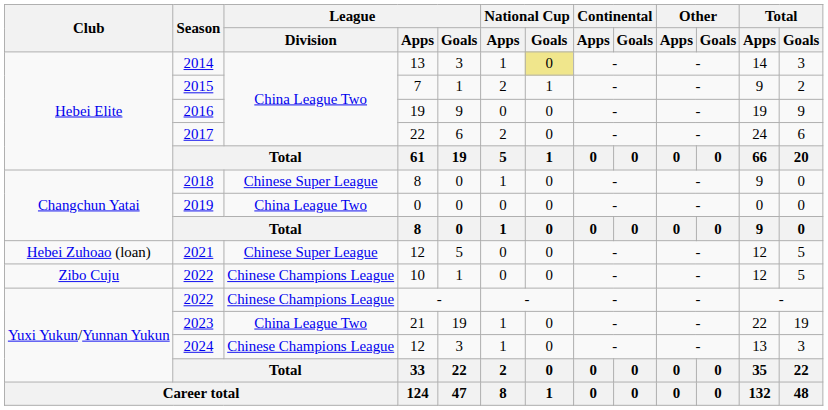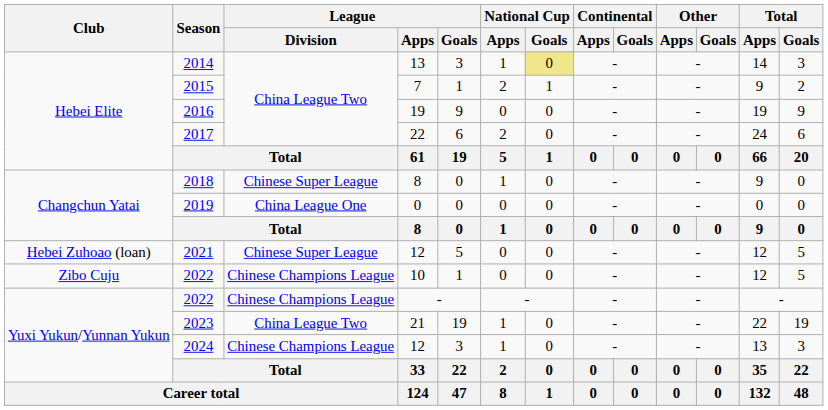 <table class="wikitable" style="text-align: center">
 <tr>
 <th rowspan="2">Club</th>
 <th rowspan="2">Season</th>
 <th colspan="3">League</th>
 <th colspan="2">National Cup</th>
 <th colspan="2">Continental</th>
 <th colspan="2">Other</th>
 <th colspan="2">Total</th>
 </tr>
 <tr>
 <th>Division</th>
 <th>Apps</th>
 <th>Goals</th>
 <th>Apps</th>
 <th>Goals</th>
 <th>Apps</th>
 <th>Goals</th>
 <th>Apps</th>
 <th>Goals</th>
 <th>Apps</th>
 <th>Goals</th>
 </tr>
 <tr>
 <td rowspan=5><a href='#'>Hebei Elite</a></td>
 <td><a href='#'>2014</a></td>
 <td rowspan="4"><a href='#'>China League Two</a></td>
 <td>13</td>
 <td>3</td>
 <td>1</td>
 <td style="background: khaki;">0</td>
 <td colspan="2">-</td>
 <td colspan="2">-</td>
 <td>14</td>
 <td>3</td>
 </tr>
 <tr>
 <td><a href='#'>2015</a></td>
 <td>7</td>
 <td>1</td>
 <td>2</td>
 <td>1</td>
 <td colspan="2">-</td>
 <td colspan="2">-</td>
 <td>9</td>
 <td>2</td>
 </tr>
 <tr>
 <td><a href='#'>2016</a></td>
 <td>19</td>
 <td>9</td>
 <td>0</td>
 <td>0</td>
 <td colspan="2">-</td>
 <td colspan="2">-</td>
 <td>19</td>
 <td>9</td>
 </tr>
 <tr>
 <td><a href='#'>2017</a></td>
 <td>22</td>
 <td>6</td>
 <td>2</td>
 <td>0</td>
 <td colspan="2">-</td>
 <td colspan="2">-</td>
 <td>24</td>
 <td>6</td>
 </tr>
 <tr>
 <th colspan="2">Total</th>
 <th>61</th>
 <th>19</th>
 <th>5</th>
 <th>1</th>
 <th>0</th>
 <th>0</th>
 <th>0</th>
 <th>0</th>
 <th>66</th>
 <th>20</th>
 </tr>
 <tr>
 <td rowspan=3><a href='#'>Changchun Yatai</a></td>
 <td><a href='#'>2018</a></td>
 <td><a href='#'>Chinese Super League</a></td>
 <td>8</td>
 <td>0</td>
 <td>1</td>
 <td>0</td>
 <td colspan="2">-</td>
 <td colspan="2">-</td>
 <td>9</td>
 <td>0</td>
 </tr>
 <tr>
 <td><a href='#'>2019</a></td>
-<td><a href='#'>China League Two</a></td>
+<td><a href='#'>China League One</a></td>
 <td>0</td>
 <td>0</td>
 <td>0</td>
 <td>0</td>
 <td colspan="2">-</td>
 <td colspan="2">-</td>
 <td>0</td>
 <td>0</td>
 </tr>
 <tr>
 <th colspan="2">Total</th>
 <th>8</th>
 <th>0</th>
 <th>1</th>
 <th>0</th>
 <th>0</th>
 <th>0</th>
 <th>0</th>
 <th>0</th>
 <th>9</th>
 <th>0</th>
 </tr>
 <tr>
 <td><a href='#'>Hebei Zuhoao</a> (loan)</td>
 <td><a href='#'>2021</a></td>
 <td><a href='#'>Chinese Super League</a></td>
 <td>12</td>
 <td>5</td>
 <td>0</td>
 <td>0</td>
 <td colspan="2">-</td>
 <td colspan="2">-</td>
 <td>12</td>
 <td>5</td>
 </tr>
 <tr>
 <td><a href='#'>Zibo Cuju</a></td>
 <td><a href='#'>2022</a></td>
 <td><a href='#'>Chinese Champions League</a></td>
 <td>10</td>
 <td>1</td>
 <td>0</td>
 <td>0</td>
 <td colspan="2">-</td>
 <td colspan="2">-</td>
 <td>12</td>
 <td>5</td>
 </tr>
 <tr>
 <td rowspan=4><a href='#'>Yuxi Yukun</a>/<a href='#'>Yunnan Yukun</a></td>
 <td><a href='#'>2022</a></td>
 <td><a href='#'>Chinese Champions League</a></td>
 <td colspan="2">-</td>
 <td colspan="2">-</td>
 <td colspan="2">-</td>
 <td colspan="2">-</td>
 <td colspan="2">-</td>
 </tr>
 <tr>
 <td><a href='#'>2023</a></td>
 <td><a href='#'>China League Two</a></td>
 <td>21</td>
 <td>19</td>
 <td>1</td>
 <td>0</td>
 <td colspan="2">-</td>
 <td colspan="2">-</td>
 <td>22</td>
 <td>19</td>
 </tr>
 <tr>
 <td><a href='#'>2024</a></td>
 <td><a href='#'>Chinese Champions League</a></td>
 <td>12</td>
 <td>3</td>
 <td>1</td>
 <td>0</td>
 <td colspan="2">-</td>
 <td colspan="2">-</td>
 <td>13</td>
 <td>3</td>
 </tr>
 <tr>
 <th colspan="2">Total</th>
 <th>33</th>
 <th>22</th>
 <th>2</th>
 <th>0</th>
 <th>0</th>
 <th>0</th>
 <th>0</th>
 <th>0</th>
 <th>35</th>
 <th>22</th>
 </tr>
 <tr>
 <th colspan=3>Career total</th>
 <th>124</th>
 <th>47</th>
 <th>8</th>
 <th>1</th>
 <th>0</th>
 <th>0</th>
 <th>0</th>
 <th>0</th>
 <th>132</th>
 <th>48</th>
 </tr>
 </table>
